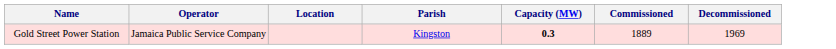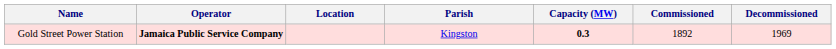 <table class="wikitable sortable" style="font-size:90%;border:0px;text-align:center;line-height:150%;">
 <tr>
 <th width="16%" height="18" style="background: #f2f2f2; color: #000080">Name</th>
 <th width="18%" height="18" style="background: #f2f2f2; color: #000080">Operator</th>
 <th class="unsortable" width="12%" height="13" style="background: #f2f2f2; color: #000080">Location</th>
 <th width="18%" height="15" style="background: #f2f2f2; color: #000080">Parish</th>
 <th width="12%" height="12" style="background: #f2f2f2; color: #000080">Capacity (<a href='#'>MW</a>)</th>
 <th width="12%" height="12" style="background: #f2f2f2; color: #000080">Commissioned</th>
 <th width="12%" height="12" style="background: #f2f2f2; color: #000080">Decommissioned</th>
 </tr>
 <tr style="background: #FFDDDD">
 <td>Gold Street Power Station</td>
-<td>Jamaica Public Service Company</td>
+<td><strong>Jamaica Public Service Company</strong></td>
 <td></td>
 <td><a href='#'>Kingston</a></td>
 <td><strong>0.3</strong></td>
-<td>1889</td>
+<td>1892</td>
 <td>1969</td>
 </tr>
 </table>
